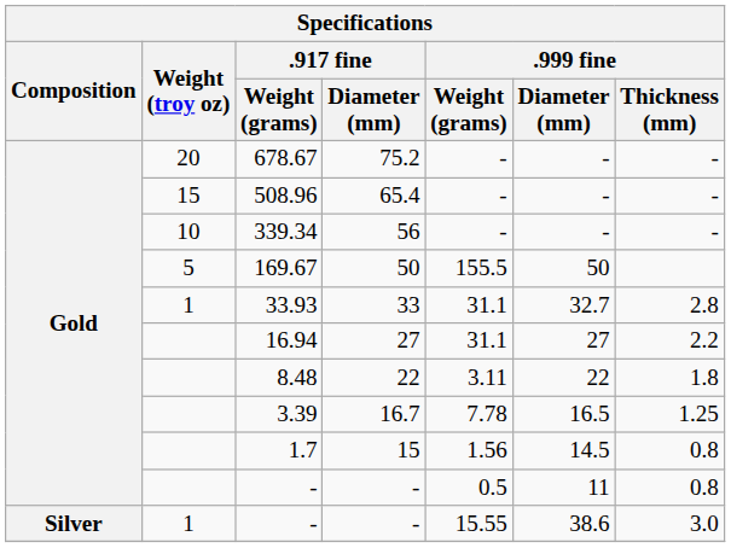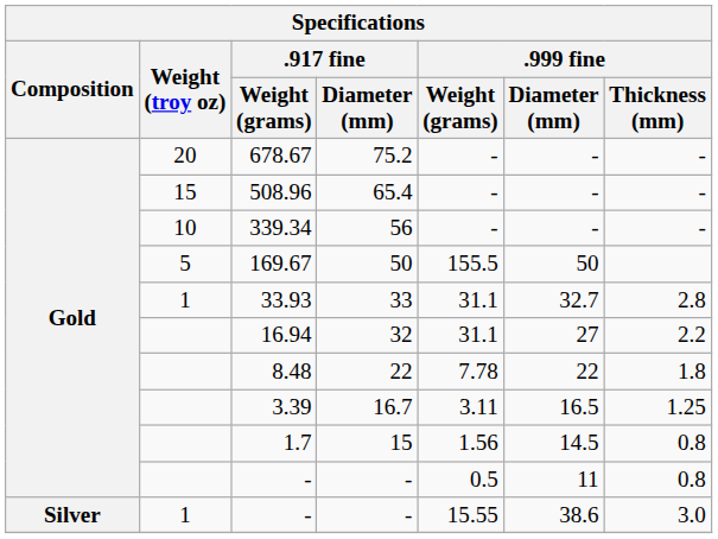 <table class="wikitable" style="text-align:right";>
 <tr>
 <th colspan="7">Specifications</th>
 </tr>
 <tr>
 <th rowspan="2">Composition</th>
 <th rowspan="2">Weight<br>(<a href='#'>troy</a> oz)</th>
 <th colspan="2">.917 fine</th>
 <th colspan="3">.999 fine</th>
 </tr>
 <tr>
 <th>Weight<br>(grams)</th>
 <th>Diameter<br>(mm)</th>
 <th>Weight<br>(grams)</th>
 <th>Diameter<br>(mm)</th>
 <th>Thickness<br>(mm)</th>
 </tr>
 <tr>
 <th rowspan="10">Gold</th>
 <td style="text-align:center;">20</td>
 <td>678.67</td>
 <td>75.2</td>
 <td>-</td>
 <td>-</td>
 <td>-</td>
 </tr>
 <tr>
 <td style="text-align:center;">15</td>
 <td>508.96</td>
 <td>65.4</td>
 <td>-</td>
 <td>-</td>
 <td>-</td>
 </tr>
 <tr>
 <td style="text-align:center;">10</td>
 <td>339.34</td>
 <td>56</td>
 <td>-</td>
 <td>-</td>
 <td>-</td>
 </tr>
 <tr>
 <td style="text-align:center;">5</td>
 <td>169.67</td>
 <td>50</td>
 <td>155.5</td>
 <td>50</td>
 <td></td>
 </tr>
 <tr>
 <td style="text-align:center;">1</td>
 <td>33.93</td>
 <td>33</td>
 <td>31.1</td>
 <td>32.7</td>
 <td>2.8</td>
 </tr>
 <tr>
 <td style="text-align:center;"></td>
 <td>16.94</td>
-<td>27</td>
+<td>32</td>
 <td>31.1</td>
 <td>27</td>
 <td>2.2</td>
 </tr>
 <tr>
 <td style="text-align:center;"></td>
 <td>8.48</td>
 <td>22</td>
-<td>3.11</td>
+<td>7.78</td>
 <td>22</td>
 <td>1.8</td>
 </tr>
 <tr>
 <td style="text-align:center;"></td>
 <td>3.39</td>
 <td>16.7</td>
-<td>7.78</td>
+<td>3.11</td>
 <td>16.5</td>
 <td>1.25</td>
 </tr>
 <tr>
 <td style="text-align:center;"></td>
 <td>1.7</td>
 <td>15</td>
 <td>1.56</td>
 <td>14.5</td>
 <td>0.8</td>
 </tr>
 <tr>
 <td style="text-align:center;"></td>
 <td>-</td>
 <td>-</td>
 <td>0.5</td>
 <td>11</td>
 <td>0.8</td>
 </tr>
 <tr>
 <th>Silver</th>
 <td style="text-align:center;">1</td>
 <td>-</td>
 <td>-</td>
 <td>15.55</td>
 <td>38.6</td>
 <td>3.0</td>
 </tr>
 <tr>
 </tr>
 </table>
